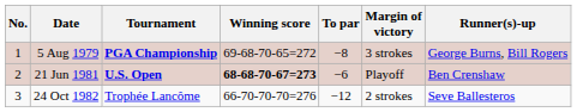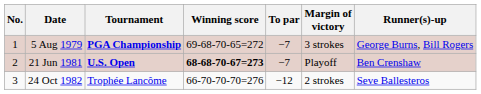 <table class="wikitable" style="font-size:95%;">
 <tr>
 <th>No.</th>
 <th>Date</th>
 <th>Tournament</th>
 <th>Winning score</th>
 <th>To par</th>
 <th>Margin of<br>victory</th>
 <th>Runner(s)-up</th>
 </tr>
 <tr style="background:#e5d1cb;">
 <td align=center>1</td>
 <td align=right>5 Aug <a href='#'>1979</a></td>
 <td><strong><a href='#'>PGA Championship</a></strong></td>
 <td>69-68-70-65=272</td>
-<td align=center>−8</td>
+<td align=center>−7</td>
 <td>3 strokes</td>
 <td> <a href='#'>George Burns</a>,  <a href='#'>Bill Rogers</a></td>
 </tr>
 <tr style="background:#e5d1cb;">
 <td align=center>2</td>
 <td align=right>21 Jun <a href='#'>1981</a></td>
 <td><strong><a href='#'>U.S. Open</a></strong></td>
 <td><strong>68-68-70-67=273</strong></td>
-<td align=center>−6</td>
+<td align=center>−7</td>
 <td>Playoff</td>
 <td> <a href='#'>Ben Crenshaw</a></td>
 </tr>
 <tr>
 <td align=center>3</td>
 <td align=right>24 Oct <a href='#'>1982</a></td>
 <td><a href='#'>Trophée Lancôme</a></td>
 <td>66-70-70-70=276</td>
 <td align=center>−12</td>
 <td>2 strokes</td>
 <td> <a href='#'>Seve Ballesteros</a></td>
 </tr>
 </table>
